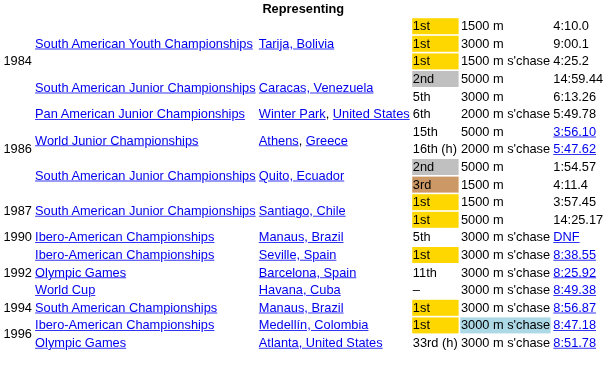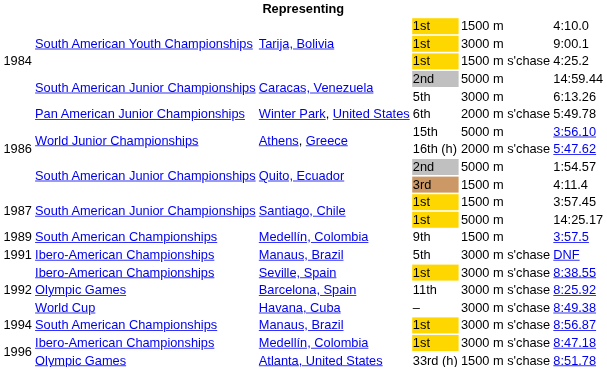 <table>
 <tr>
 <th colspan="6">Representing </th>
 </tr>
 <tr>
 <td rowspan=5>1984</td>
 <td rowspan=3><a href='#'>South American Youth Championships</a></td>
 <td rowspan=3><a href='#'>Tarija, Bolivia</a></td>
 <td bgcolor=gold>1st</td>
 <td>1500 m</td>
 <td>4:10.0</td>
 </tr>
 <tr>
 <td bgcolor=gold>1st</td>
 <td>3000 m</td>
 <td>9:00.1</td>
 </tr>
 <tr>
 <td bgcolor=gold>1st</td>
 <td>1500 m s'chase</td>
 <td>4:25.2</td>
 </tr>
 <tr>
 <td rowspan=2><a href='#'>South American Junior Championships</a></td>
 <td rowspan=2><a href='#'>Caracas, Venezuela</a></td>
 <td bgcolor=silver>2nd</td>
 <td>5000 m</td>
 <td>14:59.44</td>
 </tr>
 <tr>
 <td>5th</td>
 <td>3000 m</td>
 <td>6:13.26</td>
 </tr>
 <tr>
 <td rowspan=5>1986</td>
 <td><a href='#'>Pan American Junior Championships</a></td>
 <td><a href='#'>Winter Park</a>, <a href='#'>United States</a></td>
 <td>6th</td>
 <td>2000 m s'chase</td>
 <td>5:49.78</td>
 </tr>
 <tr>
 <td rowspan=2><a href='#'>World Junior Championships</a></td>
 <td rowspan=2><a href='#'>Athens</a>, <a href='#'>Greece</a></td>
 <td>15th</td>
 <td>5000 m</td>
 <td><a href='#'>3:56.10</a></td>
 </tr>
 <tr>
 <td>16th (h)</td>
 <td>2000 m s'chase</td>
 <td><a href='#'>5:47.62</a></td>
 </tr>
 <tr>
 <td rowspan=2><a href='#'>South American Junior Championships</a></td>
 <td rowspan=2><a href='#'>Quito, Ecuador</a></td>
 <td bgcolor=silver>2nd</td>
 <td>5000 m</td>
 <td>1:54.57</td>
 </tr>
 <tr>
 <td bgcolor=cc9966>3rd</td>
 <td>1500 m</td>
 <td>4:11.4</td>
 </tr>
 <tr>
 <td rowspan=2>1987</td>
 <td rowspan=2><a href='#'>South American Junior Championships</a></td>
 <td rowspan=2><a href='#'>Santiago, Chile</a></td>
 <td bgcolor=gold>1st</td>
 <td>1500 m</td>
 <td>3:57.45</td>
 </tr>
 <tr>
 <td bgcolor=gold>1st</td>
 <td>5000 m</td>
 <td>14:25.17</td>
 </tr>
 <tr>
-<td>1990</td>
+<td>1989</td>
+<td><a href='#'>South American Championships</a></td>
+<td><a href='#'>Medellín, Colombia</a></td>
+<td>9th</td>
+<td>1500 m</td>
+<td><a href='#'>3:57.5</a></td>
+</tr>
+<tr>
+<td>1991</td>
 <td><a href='#'>Ibero-American Championships</a></td>
 <td><a href='#'>Manaus, Brazil</a></td>
 <td>5th</td>
 <td>3000 m s'chase</td>
 <td><a href='#'>DNF</a></td>
 </tr>
 <tr>
 <td rowspan=3>1992</td>
 <td><a href='#'>Ibero-American Championships</a></td>
 <td><a href='#'>Seville, Spain</a></td>
 <td bgcolor=gold>1st</td>
 <td>3000 m s'chase</td>
 <td><a href='#'>8:38.55</a></td>
 </tr>
 <tr>
 <td><a href='#'>Olympic Games</a></td>
 <td><a href='#'>Barcelona, Spain</a></td>
 <td>11th</td>
 <td>3000 m s'chase</td>
 <td><a href='#'>8:25.92</a></td>
 </tr>
 <tr>
 <td><a href='#'>World Cup</a></td>
 <td><a href='#'>Havana, Cuba</a></td>
 <td>–</td>
 <td>3000 m s'chase</td>
 <td><a href='#'>8:49.38</a></td>
 </tr>
 <tr>
 <td>1994</td>
 <td><a href='#'>South American Championships</a></td>
 <td><a href='#'>Manaus, Brazil</a></td>
 <td bgcolor=gold>1st</td>
 <td>3000 m s'chase</td>
 <td><a href='#'>8:56.87</a></td>
 </tr>
 <tr>
 <td rowspan=2>1996</td>
 <td><a href='#'>Ibero-American Championships</a></td>
 <td><a href='#'>Medellín, Colombia</a></td>
 <td bgcolor=gold>1st</td>
-<td style="background: lightblue;">3000 m s'chase</td>
+<td>3000 m s'chase</td>
 <td><a href='#'>8:47.18</a></td>
 </tr>
 <tr>
 <td><a href='#'>Olympic Games</a></td>
 <td><a href='#'>Atlanta, United States</a></td>
 <td>33rd (h)</td>
-<td>3000 m s'chase</td>
+<td>1500 m s'chase</td>
 <td><a href='#'>8:51.78</a></td>
 </tr>
 </table>
